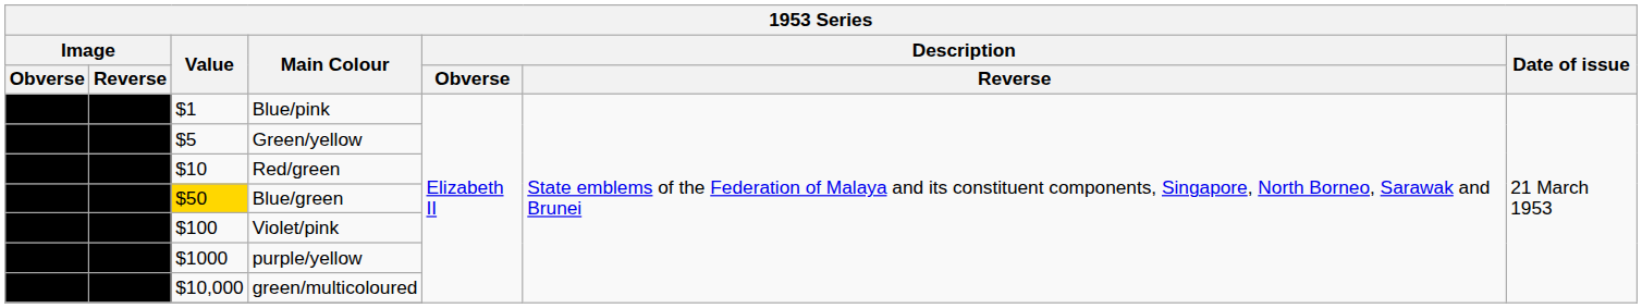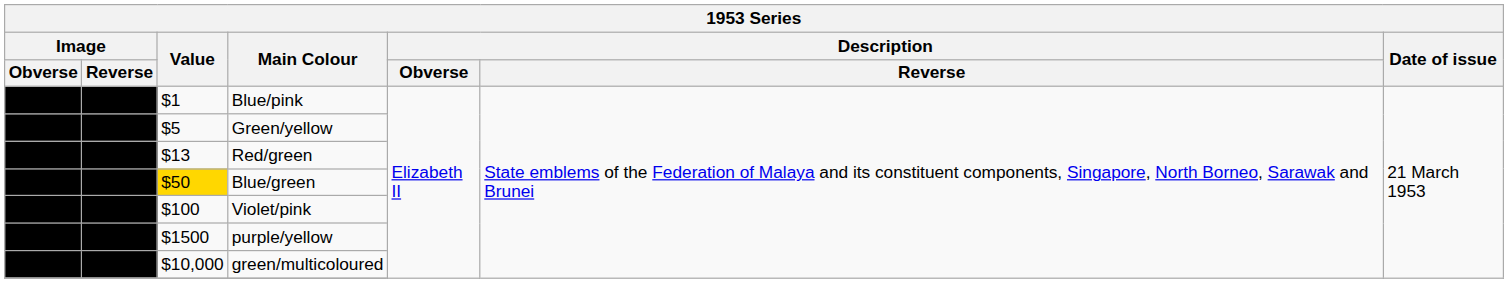 <table class="wikitable" style="font-size: 90%">
 <tr>
 <th colspan="7">1953 Series</th>
 </tr>
 <tr>
 <th colspan="2">Image</th>
 <th rowspan="2">Value</th>
 <th rowspan="2">Main Colour</th>
 <th colspan="2">Description</th>
 <th rowspan="2">Date of issue</th>
 </tr>
 <tr>
 <th>Obverse</th>
 <th>Reverse</th>
 <th>Obverse</th>
 <th>Reverse</th>
 </tr>
 <tr>
 <td align="center" bgcolor="#000000"></td>
 <td align="center" bgcolor="#000000"></td>
 <td>$1</td>
 <td>Blue/pink</td>
 <td rowspan=8><a href='#'>Elizabeth II</a></td>
 <td rowspan=8><a href='#'>State emblems</a> of the <a href='#'>Federation of Malaya</a> and its constituent components, <a href='#'>Singapore</a>, <a href='#'>North Borneo</a>, <a href='#'>Sarawak</a> and <a href='#'>Brunei</a></td>
 <td rowspan=8>21 March 1953</td>
 </tr>
 <tr>
 <td align="center" bgcolor="#000000"></td>
 <td align="center" bgcolor="#000000"></td>
 <td>$5</td>
 <td>Green/yellow</td>
 </tr>
 <tr>
 <td align="center" bgcolor="#000000"></td>
 <td align="center" bgcolor="#000000"></td>
-<td>$10</td>
+<td>$13</td>
 <td>Red/green</td>
 </tr>
 <tr>
 <td align="center" bgcolor="#000000"></td>
 <td align="center" bgcolor="#000000"></td>
 <td style="background: gold;">$50</td>
 <td>Blue/green</td>
 </tr>
 <tr>
 <td align="center" bgcolor="#000000"></td>
 <td align="center" bgcolor="#000000"></td>
 <td>$100</td>
 <td>Violet/pink</td>
 </tr>
 <tr>
 <td align="center" bgcolor="#000000"></td>
 <td align="center" bgcolor="#000000"></td>
-<td>$1000</td>
+<td>$1500</td>
 <td>purple/yellow</td>
 </tr>
 <tr>
 <td align="center" bgcolor="#000000"></td>
 <td align="center" bgcolor="#000000"></td>
 <td>$10,000</td>
 <td>green/multicoloured</td>
 </tr>
 <tr>
 </tr>
 </table>
